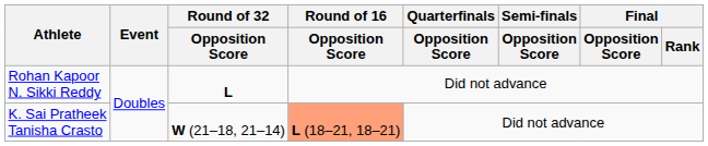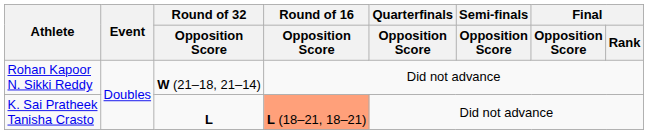 <table class=wikitable style="text-align:center; font-size:90%">
 <tr>
 <th rowspan="2">Athlete</th>
 <th rowspan="2">Event</th>
 <th>Round of 32</th>
 <th>Round of 16</th>
 <th>Quarterfinals</th>
 <th>Semi-finals</th>
 <th colspan="2">Final</th>
 </tr>
 <tr>
 <th>Opposition<br>Score</th>
 <th>Opposition<br>Score</th>
 <th>Opposition<br>Score</th>
 <th>Opposition<br>Score</th>
 <th>Opposition<br>Score</th>
 <th>Rank</th>
 </tr>
 <tr>
 <td style="text-align:left"><a href='#'>Rohan Kapoor</a> <br><a href='#'>N. Sikki Reddy</a></td>
 <td rowspan="2"><a href='#'>Doubles</a></td>
-<td><br><strong>L</strong> </td>
+<td><br><strong>W</strong> (21–18, 21–14)</td>
 <td colspan="5">Did not advance</td>
 </tr>
 <tr>
 <td style="text-align:left"><a href='#'>K. Sai Pratheek</a><br><a href='#'>Tanisha Crasto</a></td>
-<td><br><strong>W</strong> (21–18, 21–14)</td>
+<td><br><strong>L</strong> </td>
 <td style="background: lightsalmon;"><br><strong>L</strong> (18–21, 18–21)</td>
 <td colspan="4">Did not advance</td>
 </tr>
 </table>
